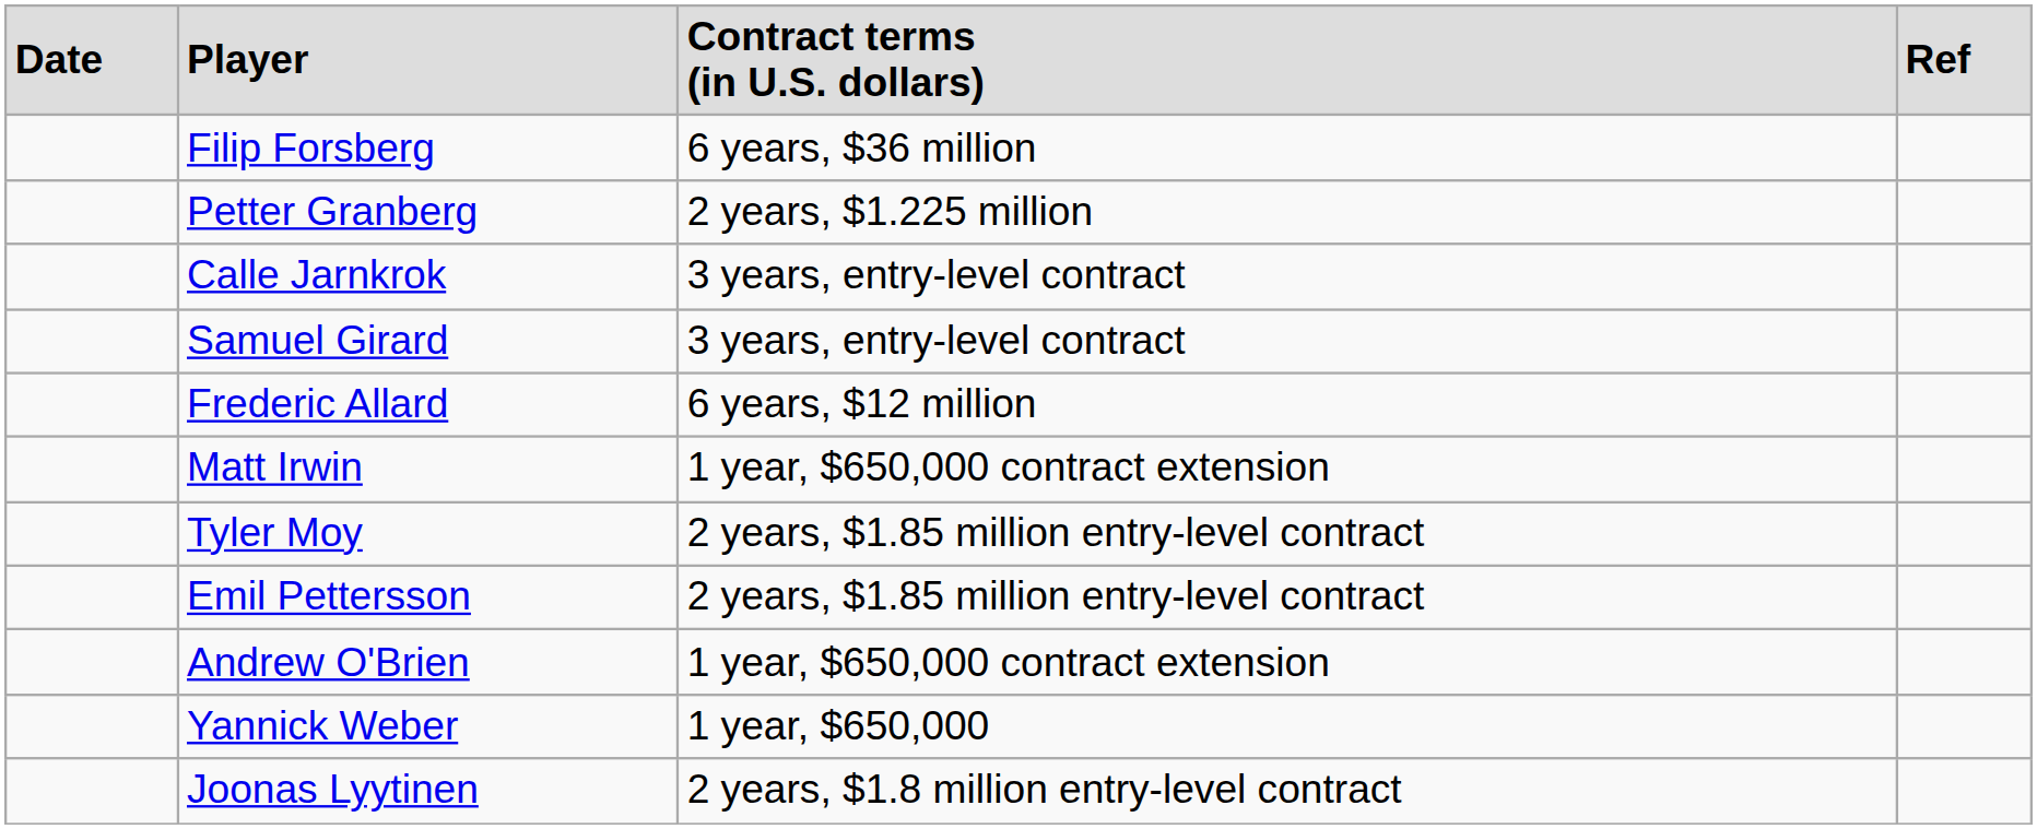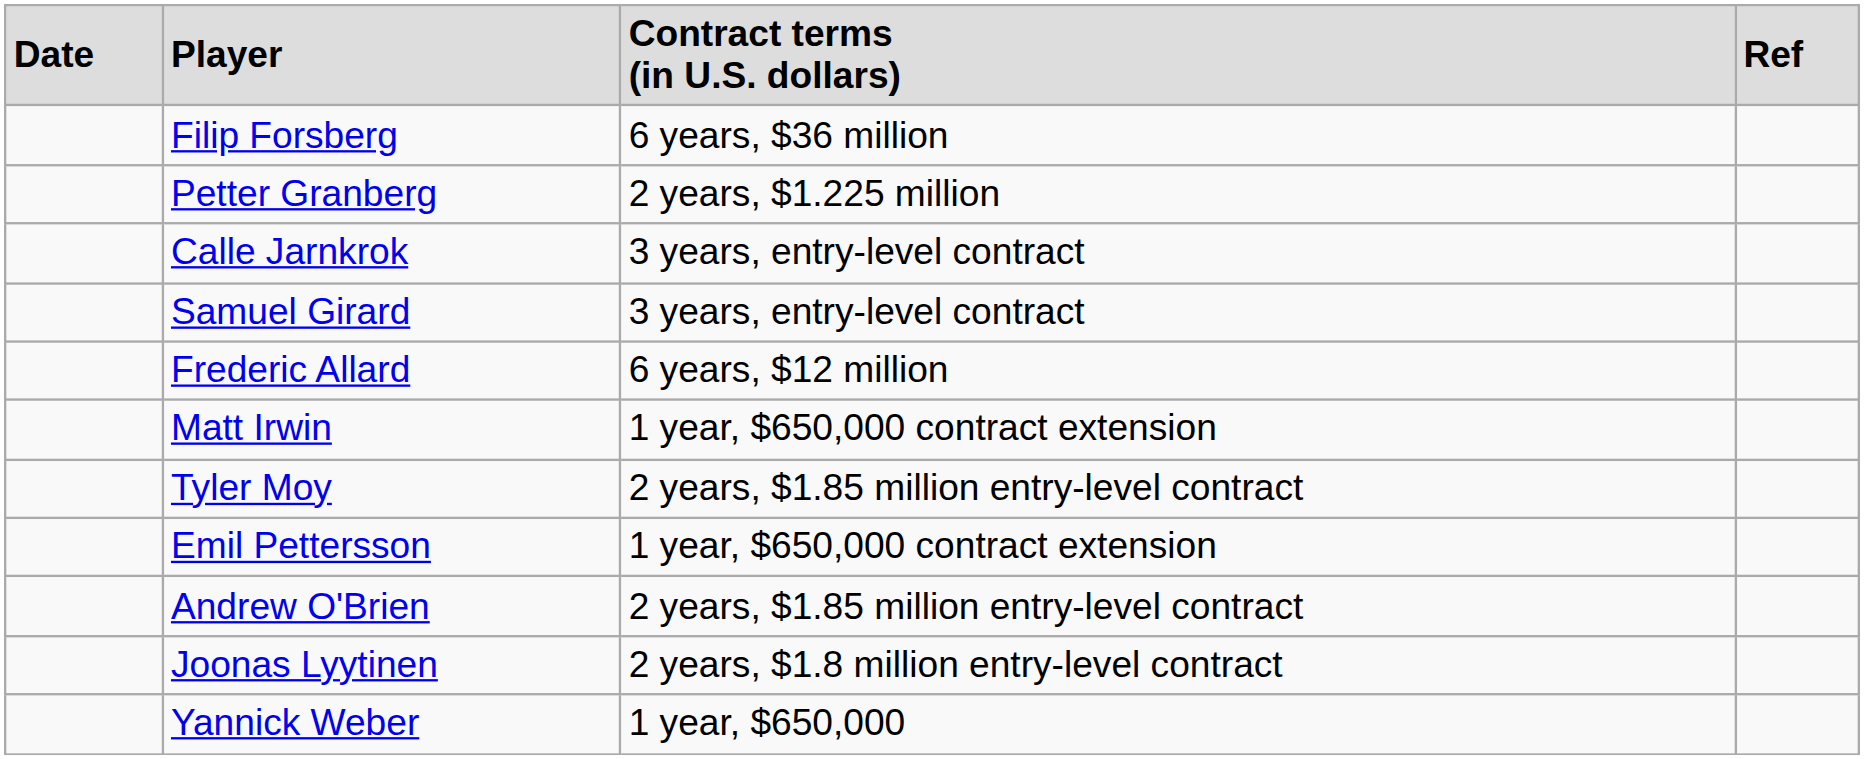 <table class="wikitable" style="border-collapse: collapse; width: 50em; padding: 3;">
 <tr style="background:#ddd;">
 <td><strong>Date</strong></td>
 <td><strong>Player</strong></td>
 <td><strong>Contract terms</strong><br><strong>(in U.S. dollars)</strong></td>
 <td><strong>Ref</strong></td>
 </tr>
 <tr>
 <td></td>
 <td><a href='#'>Filip Forsberg</a></td>
 <td>6 years, $36 million</td>
 <td></td>
 </tr>
 <tr>
 <td></td>
 <td><a href='#'>Petter Granberg</a></td>
 <td>2 years, $1.225 million</td>
 <td></td>
 </tr>
 <tr>
 <td></td>
 <td><a href='#'>Calle Jarnkrok</a></td>
 <td>3 years, entry-level contract</td>
 <td></td>
 </tr>
 <tr>
 <td></td>
 <td><a href='#'>Samuel Girard</a></td>
 <td>3 years, entry-level contract</td>
 <td></td>
 </tr>
 <tr>
 <td></td>
 <td><a href='#'>Frederic Allard</a></td>
 <td>6 years, $12 million</td>
 <td></td>
 </tr>
 <tr>
 <td></td>
 <td><a href='#'>Matt Irwin</a></td>
 <td>1 year, $650,000 contract extension</td>
 <td></td>
 </tr>
 <tr>
 <td></td>
 <td><a href='#'>Tyler Moy</a></td>
 <td>2 years, $1.85 million entry-level contract</td>
 <td></td>
 </tr>
 <tr>
 <td></td>
 <td><a href='#'>Emil Pettersson</a></td>
+<td>1 year, $650,000 contract extension</td>
+<td></td>
+</tr>
+<tr>
+<td></td>
+<td><a href='#'>Andrew O'Brien</a></td>
 <td>2 years, $1.85 million entry-level contract</td>
 <td></td>
 </tr>
 <tr>
 <td></td>
-<td><a href='#'>Andrew O'Brien</a></td>
-<td>1 year, $650,000 contract extension</td>
+<td><a href='#'>Joonas Lyytinen</a></td>
+<td>2 years, $1.8 million entry-level contract</td>
 <td></td>
 </tr>
 <tr>
 <td></td>
 <td><a href='#'>Yannick Weber</a></td>
 <td>1 year, $650,000</td>
 <td></td>
 </tr>
-<tr>
-<td></td>
-<td><a href='#'>Joonas Lyytinen</a></td>
-<td>2 years, $1.8 million entry-level contract</td>
-<td></td>
-</tr>
 </table>
